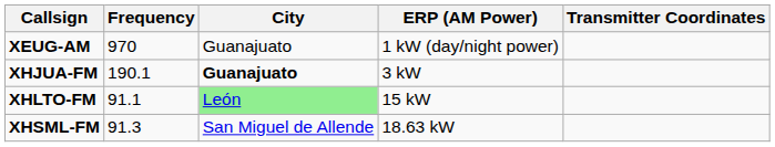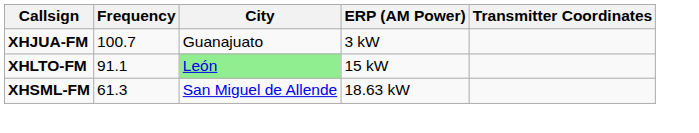 <table class="wikitable sortable">
 <tr>
 <th>Callsign</th>
 <th>Frequency</th>
 <th>City</th>
 <th>ERP (AM Power)</th>
 <th>Transmitter Coordinates</th>
 </tr>
 <tr>
-<td><strong>XEUG-AM</strong></td>
-<td>970</td>
+<td><strong>XHJUA-FM</strong></td>
+<td>100.7</td>
 <td>Guanajuato</td>
-<td>1 kW (day/night power)</td>
-<td></td>
-</tr>
-<tr>
-<td><strong>XHJUA-FM</strong></td>
-<td>190.1</td>
-<td><strong>Guanajuato</strong></td>
 <td>3 kW</td>
 <td></td>
 </tr>
 <tr>
 <td><strong>XHLTO-FM</strong></td>
 <td>91.1</td>
 <td style="background: lightgreen;"><a href='#'>León</a></td>
 <td>15 kW</td>
 <td></td>
 </tr>
 <tr>
 <td><strong>XHSML-FM</strong></td>
-<td>91.3</td>
+<td>61.3</td>
 <td><a href='#'>San Miguel de Allende</a></td>
 <td>18.63 kW</td>
 <td></td>
 </tr>
 </table>
